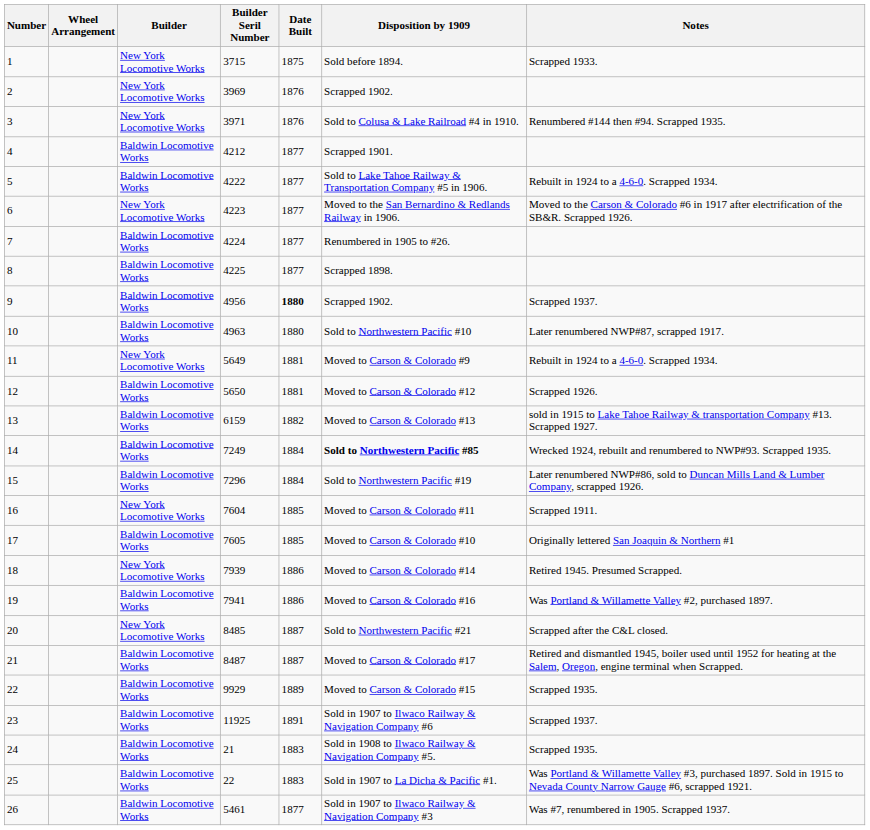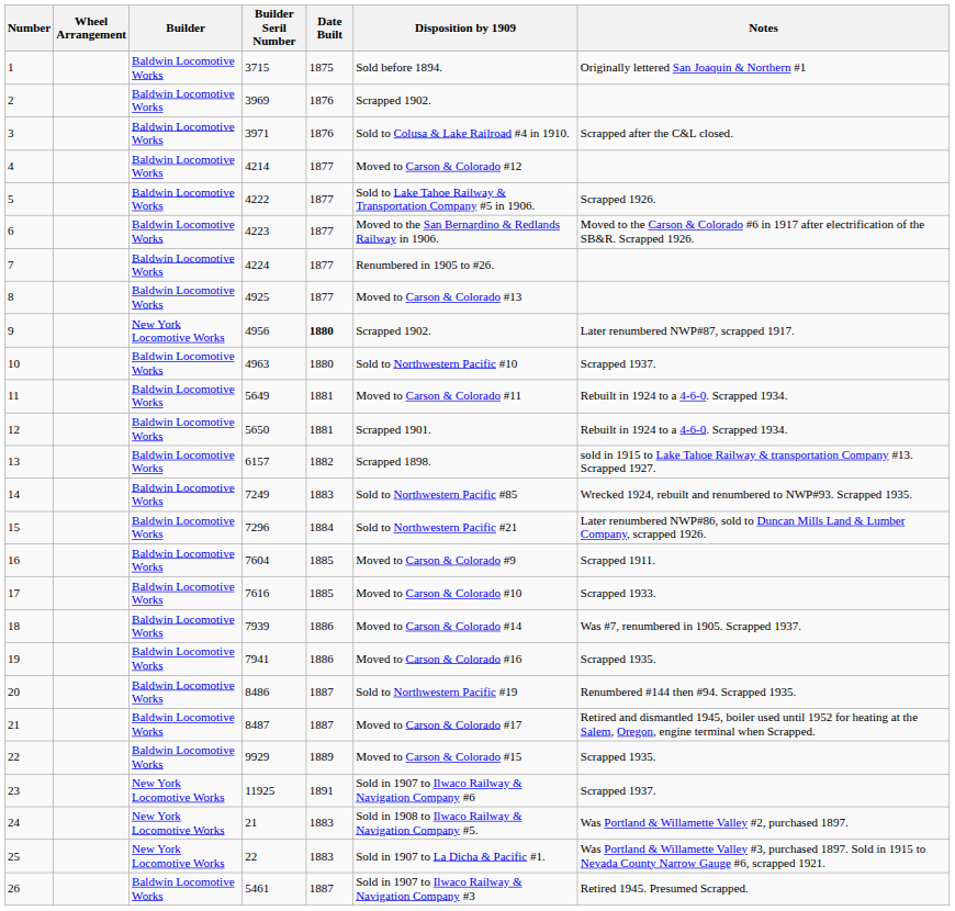 <table class="wikitable">
 <tr>
 <th>Number</th>
 <th>Wheel<br>Arrangement</th>
 <th>Builder</th>
 <th>Builder<br>Seril Number</th>
 <th>Date Built</th>
 <th>Disposition by 1909</th>
 <th>Notes</th>
 </tr>
 <tr>
 <td>1</td>
 <td></td>
-<td><a href='#'>New York Locomotive Works</a></td>
+<td><a href='#'>Baldwin Locomotive Works</a></td>
 <td>3715</td>
 <td>1875</td>
 <td>Sold before 1894.</td>
-<td>Scrapped 1933.</td>
+<td>Originally lettered <a href='#'>San Joaquin & Northern</a> #1</td>
 </tr>
 <tr>
 <td>2</td>
 <td></td>
-<td><a href='#'>New York Locomotive Works</a></td>
+<td><a href='#'>Baldwin Locomotive Works</a></td>
 <td>3969</td>
 <td>1876</td>
 <td>Scrapped 1902.</td>
 <td></td>
 </tr>
 <tr>
 <td>3</td>
 <td></td>
-<td><a href='#'>New York Locomotive Works</a></td>
+<td><a href='#'>Baldwin Locomotive Works</a></td>
 <td>3971</td>
 <td>1876</td>
 <td>Sold to <a href='#'>Colusa & Lake Railroad</a> #4 in 1910.</td>
-<td>Renumbered #144 then #94. Scrapped 1935.</td>
+<td>Scrapped after the C&L closed.</td>
 </tr>
 <tr>
 <td>4</td>
 <td></td>
 <td><a href='#'>Baldwin Locomotive Works</a></td>
-<td>4212</td>
+<td>4214</td>
 <td>1877</td>
-<td>Scrapped 1901.</td>
+<td>Moved to <a href='#'>Carson & Colorado</a> #12</td>
 <td></td>
 </tr>
 <tr>
 <td>5</td>
 <td></td>
 <td><a href='#'>Baldwin Locomotive Works</a></td>
 <td>4222</td>
 <td>1877</td>
 <td>Sold to <a href='#'>Lake Tahoe Railway & Transportation Company</a> #5 in 1906.</td>
-<td>Rebuilt in 1924 to a <a href='#'>4-6-0</a>. Scrapped 1934.</td>
+<td>Scrapped 1926.</td>
 </tr>
 <tr>
 <td>6</td>
 <td></td>
-<td><a href='#'>New York Locomotive Works</a></td>
+<td><a href='#'>Baldwin Locomotive Works</a></td>
 <td>4223</td>
 <td>1877</td>
 <td>Moved to the <a href='#'>San Bernardino & Redlands Railway</a> in 1906.</td>
 <td>Moved to the <a href='#'>Carson & Colorado</a> #6 in 1917 after electrification of the SB&R. Scrapped 1926.</td>
 </tr>
 <tr>
 <td>7</td>
 <td></td>
 <td><a href='#'>Baldwin Locomotive Works</a></td>
 <td>4224</td>
 <td>1877</td>
 <td>Renumbered in 1905 to #26.</td>
 <td></td>
 </tr>
 <tr>
 <td>8</td>
 <td></td>
 <td><a href='#'>Baldwin Locomotive Works</a></td>
-<td>4225</td>
+<td>4925</td>
 <td>1877</td>
-<td>Scrapped 1898.</td>
+<td>Moved to <a href='#'>Carson & Colorado</a> #13</td>
 <td></td>
 </tr>
 <tr>
 <td>9</td>
 <td></td>
-<td><a href='#'>Baldwin Locomotive Works</a></td>
+<td><a href='#'>New York Locomotive Works</a></td>
 <td>4956</td>
 <td><strong>1880</strong></td>
 <td>Scrapped 1902.</td>
-<td>Scrapped 1937.</td>
+<td>Later renumbered NWP#87, scrapped 1917.</td>
 </tr>
 <tr>
 <td>10</td>
 <td></td>
 <td><a href='#'>Baldwin Locomotive Works</a></td>
 <td>4963</td>
 <td>1880</td>
 <td>Sold to <a href='#'>Northwestern Pacific</a> #10</td>
-<td>Later renumbered NWP#87, scrapped 1917.</td>
+<td>Scrapped 1937.</td>
 </tr>
 <tr>
 <td>11</td>
 <td></td>
-<td><a href='#'>New York Locomotive Works</a></td>
+<td><a href='#'>Baldwin Locomotive Works</a></td>
 <td>5649</td>
 <td>1881</td>
-<td>Moved to <a href='#'>Carson & Colorado</a> #9</td>
+<td>Moved to <a href='#'>Carson & Colorado</a> #11</td>
 <td>Rebuilt in 1924 to a <a href='#'>4-6-0</a>. Scrapped 1934.</td>
 </tr>
 <tr>
 <td>12</td>
 <td></td>
 <td><a href='#'>Baldwin Locomotive Works</a></td>
 <td>5650</td>
 <td>1881</td>
-<td>Moved to <a href='#'>Carson & Colorado</a> #12</td>
-<td>Scrapped 1926.</td>
+<td>Scrapped 1901.</td>
+<td>Rebuilt in 1924 to a <a href='#'>4-6-0</a>. Scrapped 1934.</td>
 </tr>
 <tr>
 <td>13</td>
 <td></td>
 <td><a href='#'>Baldwin Locomotive Works</a></td>
-<td>6159</td>
+<td>6157</td>
 <td>1882</td>
-<td>Moved to <a href='#'>Carson & Colorado</a> #13</td>
+<td>Scrapped 1898.</td>
 <td>sold in 1915 to <a href='#'>Lake Tahoe Railway & transportation Company</a> #13. Scrapped 1927.</td>
 </tr>
 <tr>
 <td>14</td>
 <td></td>
 <td><a href='#'>Baldwin Locomotive Works</a></td>
 <td>7249</td>
-<td>1884</td>
-<td><strong>Sold to <a href='#'>Northwestern Pacific</a> #85</strong></td>
+<td>1883</td>
+<td>Sold to <a href='#'>Northwestern Pacific</a> #85</td>
 <td>Wrecked 1924, rebuilt and renumbered to NWP#93. Scrapped 1935.</td>
 </tr>
 <tr>
 <td>15</td>
 <td></td>
 <td><a href='#'>Baldwin Locomotive Works</a></td>
 <td>7296</td>
 <td>1884</td>
-<td>Sold to <a href='#'>Northwestern Pacific</a> #19</td>
+<td>Sold to <a href='#'>Northwestern Pacific</a> #21</td>
 <td>Later renumbered NWP#86, sold to <a href='#'>Duncan Mills Land & Lumber Company</a>, scrapped 1926.</td>
 </tr>
 <tr>
 <td>16</td>
 <td></td>
-<td><a href='#'>New York Locomotive Works</a></td>
+<td><a href='#'>Baldwin Locomotive Works</a></td>
 <td>7604</td>
 <td>1885</td>
-<td>Moved to <a href='#'>Carson & Colorado</a> #11</td>
+<td>Moved to <a href='#'>Carson & Colorado</a> #9</td>
 <td>Scrapped 1911.</td>
 </tr>
 <tr>
 <td>17</td>
 <td></td>
 <td><a href='#'>Baldwin Locomotive Works</a></td>
-<td>7605</td>
+<td>7616</td>
 <td>1885</td>
 <td>Moved to <a href='#'>Carson & Colorado</a> #10</td>
-<td>Originally lettered <a href='#'>San Joaquin & Northern</a> #1</td>
+<td>Scrapped 1933.</td>
 </tr>
 <tr>
 <td>18</td>
 <td></td>
-<td><a href='#'>New York Locomotive Works</a></td>
+<td><a href='#'>Baldwin Locomotive Works</a></td>
 <td>7939</td>
 <td>1886</td>
 <td>Moved to <a href='#'>Carson & Colorado</a> #14</td>
-<td>Retired 1945. Presumed Scrapped.</td>
+<td>Was #7, renumbered in 1905. Scrapped 1937.</td>
 </tr>
 <tr>
 <td>19</td>
 <td></td>
 <td><a href='#'>Baldwin Locomotive Works</a></td>
 <td>7941</td>
 <td>1886</td>
 <td>Moved to <a href='#'>Carson & Colorado</a> #16</td>
-<td>Was <a href='#'>Portland & Willamette Valley</a> #2, purchased 1897.</td>
+<td>Scrapped 1935.</td>
 </tr>
 <tr>
 <td>20</td>
 <td></td>
-<td><a href='#'>New York Locomotive Works</a></td>
-<td>8485</td>
+<td><a href='#'>Baldwin Locomotive Works</a></td>
+<td>8486</td>
 <td>1887</td>
-<td>Sold to <a href='#'>Northwestern Pacific</a> #21</td>
-<td>Scrapped after the C&L closed.</td>
+<td>Sold to <a href='#'>Northwestern Pacific</a> #19</td>
+<td>Renumbered #144 then #94. Scrapped 1935.</td>
 </tr>
 <tr>
 <td>21</td>
 <td></td>
 <td><a href='#'>Baldwin Locomotive Works</a></td>
 <td>8487</td>
 <td>1887</td>
 <td>Moved to <a href='#'>Carson & Colorado</a> #17</td>
 <td>Retired and dismantled 1945, boiler used until 1952 for heating at the <a href='#'>Salem</a>, <a href='#'>Oregon</a>, engine terminal when Scrapped.</td>
 </tr>
 <tr>
 <td>22</td>
 <td></td>
 <td><a href='#'>Baldwin Locomotive Works</a></td>
 <td>9929</td>
 <td>1889</td>
 <td>Moved to <a href='#'>Carson & Colorado</a> #15</td>
 <td>Scrapped 1935.</td>
 </tr>
 <tr>
 <td>23</td>
 <td></td>
-<td><a href='#'>Baldwin Locomotive Works</a></td>
+<td><a href='#'>New York Locomotive Works</a></td>
 <td>11925</td>
 <td>1891</td>
 <td>Sold in 1907 to <a href='#'>Ilwaco Railway & Navigation Company</a> #6</td>
 <td>Scrapped 1937.</td>
 </tr>
 <tr>
 <td>24</td>
 <td></td>
-<td><a href='#'>Baldwin Locomotive Works</a></td>
+<td><a href='#'>New York Locomotive Works</a></td>
 <td>21</td>
 <td>1883</td>
 <td>Sold in 1908 to <a href='#'>Ilwaco Railway & Navigation Company</a> #5.</td>
-<td>Scrapped 1935.</td>
+<td>Was <a href='#'>Portland & Willamette Valley</a> #2, purchased 1897.</td>
 </tr>
 <tr>
 <td>25</td>
 <td></td>
-<td><a href='#'>Baldwin Locomotive Works</a></td>
+<td><a href='#'>New York Locomotive Works</a></td>
 <td>22</td>
 <td>1883</td>
 <td>Sold in 1907 to <a href='#'>La Dicha & Pacific</a> #1.</td>
 <td>Was <a href='#'>Portland & Willamette Valley</a> #3, purchased 1897. Sold in 1915 to <a href='#'>Nevada County Narrow Gauge</a> #6, scrapped 1921.</td>
 </tr>
 <tr>
 <td>26</td>
 <td></td>
 <td><a href='#'>Baldwin Locomotive Works</a></td>
 <td>5461</td>
-<td>1877</td>
+<td>1887</td>
 <td>Sold in 1907 to <a href='#'>Ilwaco Railway & Navigation Company</a> #3</td>
-<td>Was #7, renumbered in 1905. Scrapped 1937.</td>
+<td>Retired 1945. Presumed Scrapped.</td>
 </tr>
 </table>
